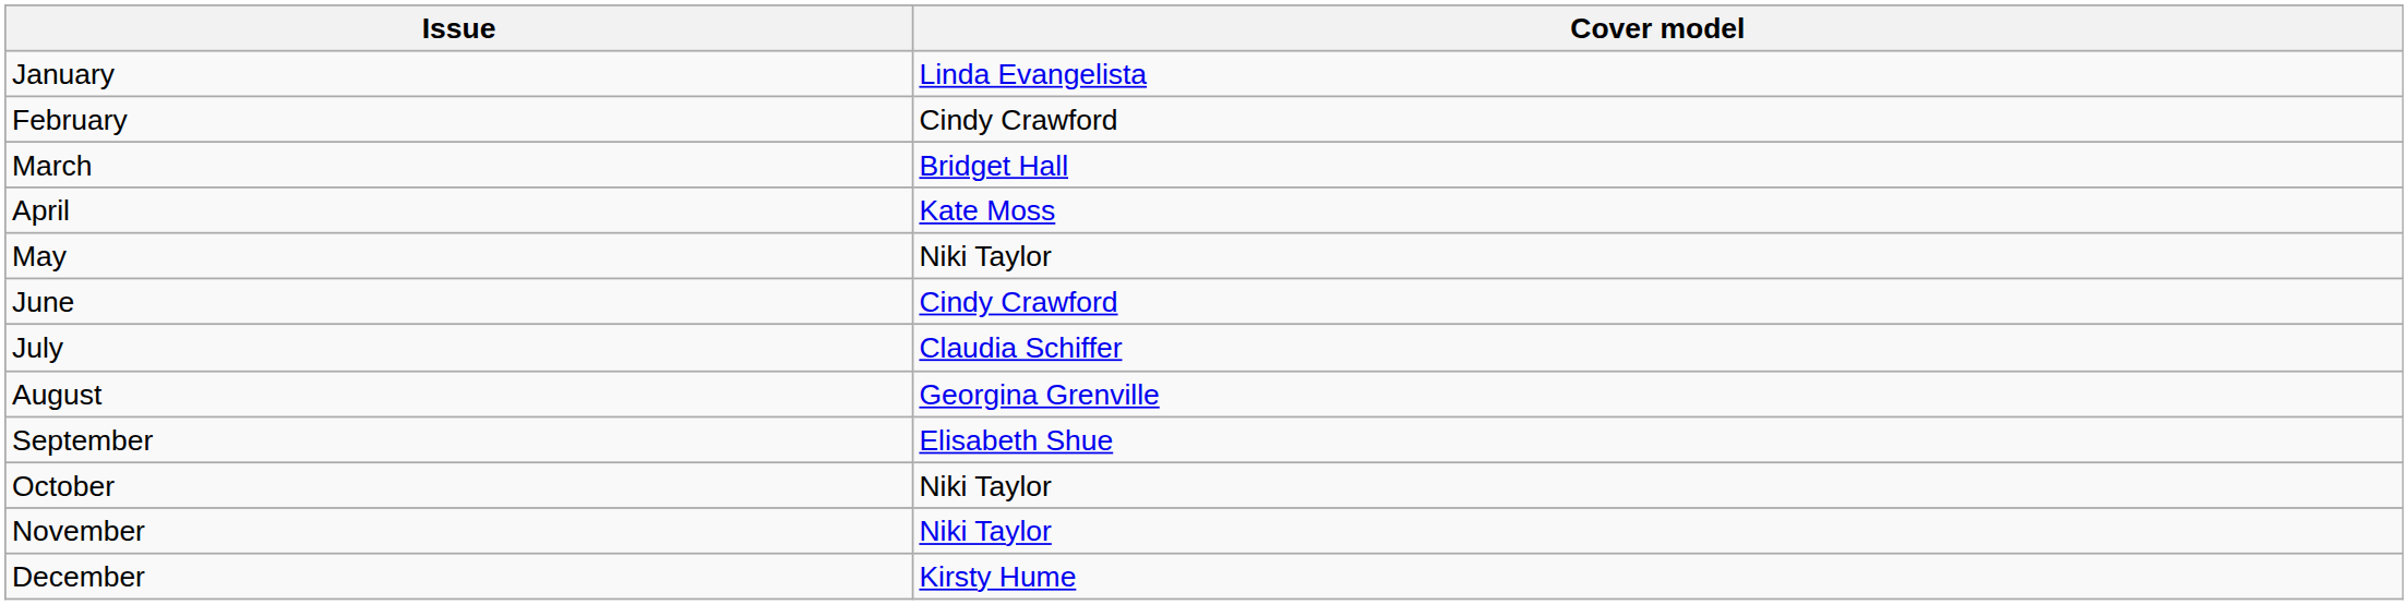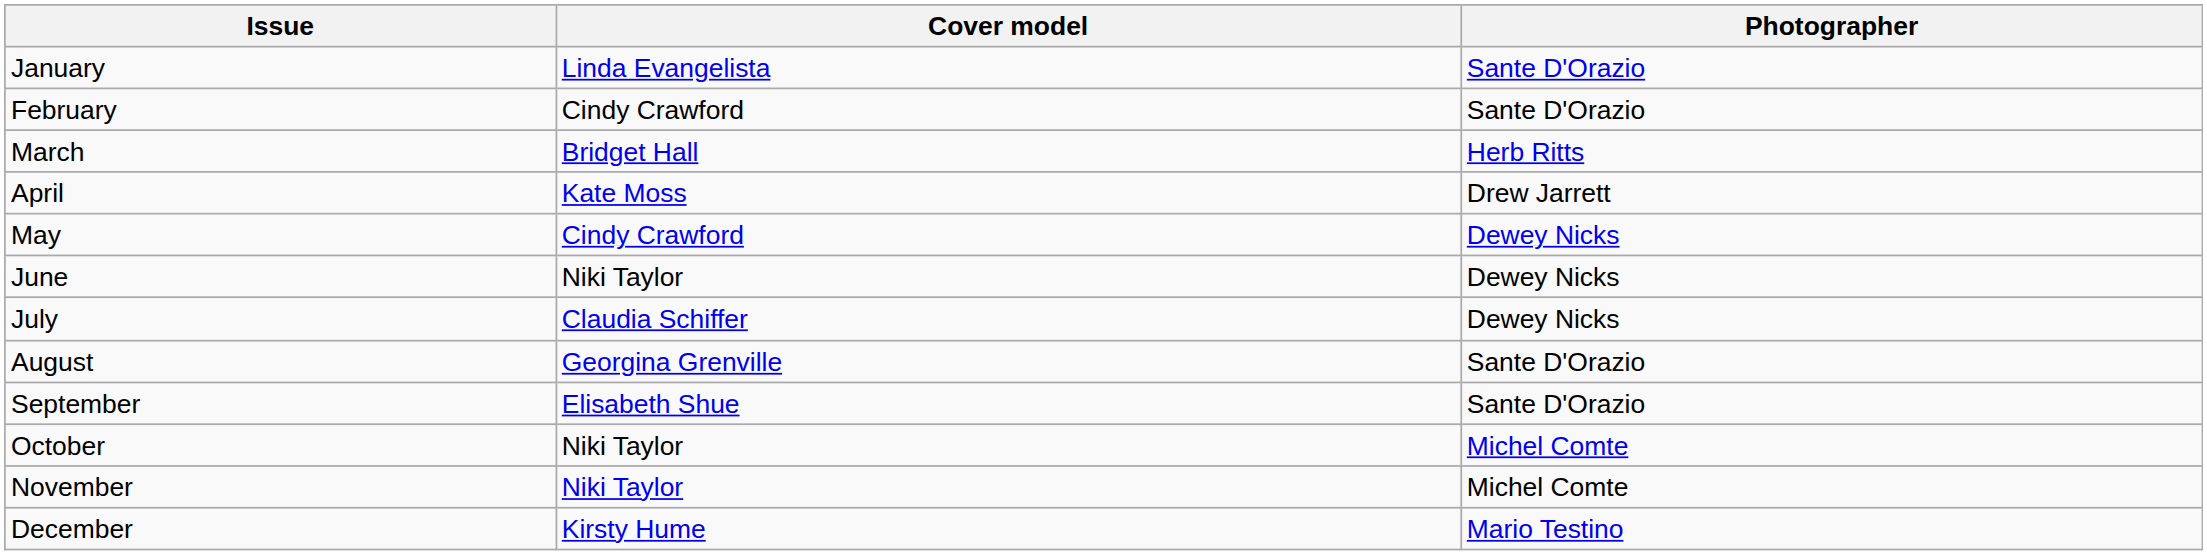 <table class="sortable wikitable"  style="font-size:95%; width:100%;">
 <tr>
 <th style="text-align:center;">Issue</th>
 <th style="text-align:center;">Cover model</th>
+<th style="text-align:center;">Photographer</th>
 </tr>
 <tr>
 <td>January</td>
 <td><a href='#'>Linda Evangelista</a></td>
+<td><a href='#'>Sante D'Orazio</a></td>
 </tr>
 <tr>
 <td>February</td>
 <td>Cindy Crawford</td>
+<td>Sante D'Orazio</td>
 </tr>
 <tr>
 <td>March</td>
 <td><a href='#'>Bridget Hall</a></td>
+<td><a href='#'>Herb Ritts</a></td>
 </tr>
 <tr>
 <td>April</td>
 <td><a href='#'>Kate Moss</a></td>
+<td>Drew Jarrett</td>
 </tr>
 <tr>
 <td>May</td>
-<td>Niki Taylor</td>
+<td><a href='#'>Cindy Crawford</a></td>
+<td><a href='#'>Dewey Nicks</a></td>
 </tr>
 <tr>
 <td>June</td>
-<td><a href='#'>Cindy Crawford</a></td>
+<td>Niki Taylor</td>
+<td>Dewey Nicks</td>
 </tr>
 <tr>
 <td>July</td>
 <td><a href='#'>Claudia Schiffer</a></td>
+<td>Dewey Nicks</td>
 </tr>
 <tr>
 <td>August</td>
 <td><a href='#'>Georgina Grenville</a></td>
+<td>Sante D'Orazio</td>
 </tr>
 <tr>
 <td>September</td>
 <td><a href='#'>Elisabeth Shue</a></td>
+<td>Sante D'Orazio</td>
 </tr>
 <tr>
 <td>October</td>
 <td>Niki Taylor</td>
+<td><a href='#'>Michel Comte</a></td>
 </tr>
 <tr>
 <td>November</td>
 <td><a href='#'>Niki Taylor</a></td>
+<td>Michel Comte</td>
 </tr>
 <tr>
 <td>December</td>
 <td><a href='#'>Kirsty Hume</a></td>
+<td><a href='#'>Mario Testino</a></td>
 </tr>
 </table>
